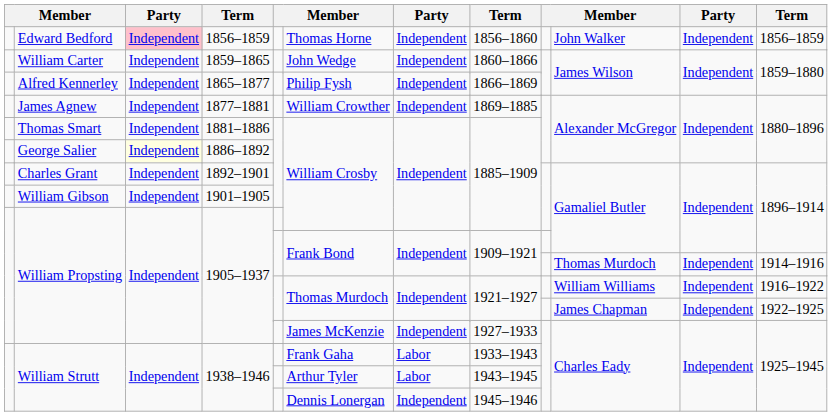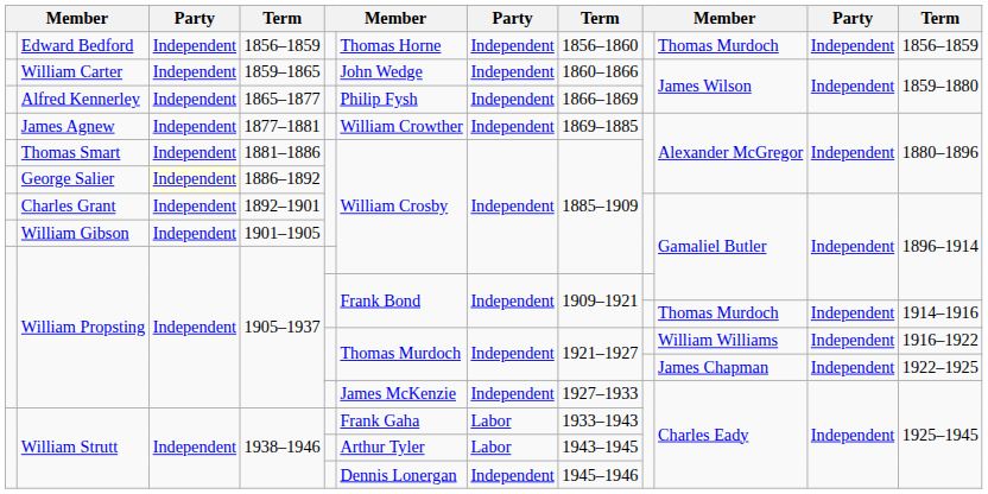 <table class="wikitable">
 <tr>
 <th colspan="2">Member</th>
 <th>Party</th>
 <th>Term</th>
 <th colspan="2">Member</th>
 <th>Party</th>
 <th>Term</th>
 <th colspan="2">Member</th>
 <th>Party</th>
 <th>Term</th>
 </tr>
 <tr>
 <td> </td>
 <td><a href='#'>Edward Bedford</a></td>
-<td style="background: pink;"><a href='#'>Independent</a></td>
+<td><a href='#'>Independent</a></td>
 <td>1856–1859</td>
 <td rowspan="2" > </td>
 <td rowspan="2"><a href='#'>Thomas Horne</a></td>
 <td rowspan="2"><a href='#'>Independent</a></td>
 <td rowspan="2">1856–1860</td>
 <td> </td>
-<td><a href='#'>John Walker</a></td>
+<td><a href='#'>Thomas Murdoch</a></td>
 <td><a href='#'>Independent</a></td>
 <td>1856–1859</td>
 </tr>
 <tr>
 <td rowspan="2" > </td>
 <td rowspan="2"><a href='#'>William Carter</a></td>
 <td rowspan="2"><a href='#'>Independent</a></td>
 <td rowspan="2">1859–1865</td>
 <td rowspan="6" > </td>
 <td rowspan="6"><a href='#'>James Wilson</a></td>
 <td rowspan="6"><a href='#'>Independent</a></td>
 <td rowspan="6">1859–1880</td>
 </tr>
 <tr>
 <td rowspan="2" > </td>
 <td rowspan="2"><a href='#'>John Wedge</a></td>
 <td rowspan="2"><a href='#'>Independent</a></td>
 <td rowspan="2">1860–1866</td>
 </tr>
 <tr>
 <td rowspan="3" > </td>
 <td rowspan="3"><a href='#'>Alfred Kennerley</a></td>
 <td rowspan="3"><a href='#'>Independent</a></td>
 <td rowspan="3">1865–1877</td>
 </tr>
 <tr>
 <td> </td>
 <td><a href='#'>Philip Fysh</a></td>
 <td><a href='#'>Independent</a></td>
 <td>1866–1869</td>
 </tr>
 <tr>
 <td rowspan="4" > </td>
 <td rowspan="4"><a href='#'>William Crowther</a></td>
 <td rowspan="4"><a href='#'>Independent</a></td>
 <td rowspan="4">1869–1885</td>
 </tr>
 <tr>
 <td rowspan="2" > </td>
 <td rowspan="2"><a href='#'>James Agnew</a></td>
 <td rowspan="2"><a href='#'>Independent</a></td>
 <td rowspan="2">1877–1881</td>
 </tr>
 <tr>
 <td rowspan="5" > </td>
 <td rowspan="5"><a href='#'>Alexander McGregor</a></td>
 <td rowspan="5"><a href='#'>Independent</a></td>
 <td rowspan="5">1880–1896</td>
 </tr>
 <tr>
 <td rowspan="2" > </td>
 <td rowspan="2"><a href='#'>Thomas Smart</a></td>
 <td rowspan="2"><a href='#'>Independent</a></td>
 <td rowspan="2">1881–1886</td>
 </tr>
 <tr>
 <td rowspan="5" > </td>
 <td rowspan="6"><a href='#'>William Crosby</a></td>
 <td rowspan="6"><a href='#'>Independent</a></td>
 <td rowspan="6">1885–1909</td>
 </tr>
 <tr>
 <td> </td>
 <td><a href='#'>George Salier</a></td>
 <td style="background: lightyellow;"><a href='#'>Independent</a></td>
 <td>1886–1892</td>
 </tr>
 <tr>
 <td rowspan="2" > </td>
 <td rowspan="2"><a href='#'>Charles Grant</a></td>
 <td rowspan="2"><a href='#'>Independent</a></td>
 <td rowspan="2">1892–1901</td>
 </tr>
 <tr>
 <td rowspan="3" > </td>
 <td rowspan="4"><a href='#'>Gamaliel Butler</a></td>
 <td rowspan="4"><a href='#'>Independent</a></td>
 <td rowspan="4">1896–1914</td>
 </tr>
 <tr>
 <td> </td>
 <td><a href='#'>William Gibson</a></td>
 <td><a href='#'>Independent</a></td>
 <td>1901–1905</td>
 </tr>
 <tr>
 <td rowspan="9" > </td>
 <td rowspan="9"><a href='#'>William Propsting</a></td>
 <td rowspan="9"><a href='#'>Independent</a></td>
 <td rowspan="9">1905–1937</td>
 <td> </td>
 </tr>
 <tr>
 <td rowspan="3" > </td>
 <td rowspan="3"><a href='#'>Frank Bond</a></td>
 <td rowspan="3"><a href='#'>Independent</a></td>
 <td rowspan="3">1909–1921</td>
 <td> </td>
 </tr>
 <tr>
 <td> </td>
 <td><a href='#'>Thomas Murdoch</a></td>
 <td><a href='#'>Independent</a></td>
 <td>1914–1916</td>
 </tr>
 <tr>
 <td rowspan="2" > </td>
 <td rowspan="2"><a href='#'>William Williams</a></td>
 <td rowspan="2"><a href='#'>Independent</a></td>
 <td rowspan="2">1916–1922</td>
 </tr>
 <tr>
 <td rowspan="3" > </td>
 <td rowspan="3"><a href='#'>Thomas Murdoch</a></td>
 <td rowspan="3"><a href='#'>Independent</a></td>
 <td rowspan="3">1921–1927</td>
 </tr>
 <tr>
 <td> </td>
 <td><a href='#'>James Chapman</a></td>
 <td><a href='#'>Independent</a></td>
 <td>1922–1925</td>
 </tr>
 <tr>
 <td rowspan="6" > </td>
 <td rowspan="6"><a href='#'>Charles Eady</a></td>
 <td rowspan="6"><a href='#'>Independent</a></td>
 <td rowspan="6">1925–1945</td>
 </tr>
 <tr>
 <td> </td>
 <td><a href='#'>James McKenzie</a></td>
 <td><a href='#'>Independent</a></td>
 <td>1927–1933</td>
 </tr>
 <tr>
 <td rowspan="2" > </td>
 <td rowspan="2"><a href='#'>Frank Gaha</a></td>
 <td rowspan="2"><a href='#'>Labor</a></td>
 <td rowspan="2">1933–1943</td>
 </tr>
 <tr>
 <td rowspan="3" > </td>
 <td rowspan="3"><a href='#'>William Strutt</a></td>
 <td rowspan="3"><a href='#'>Independent</a></td>
 <td rowspan="3">1938–1946</td>
 </tr>
 <tr>
 <td> </td>
 <td><a href='#'>Arthur Tyler</a></td>
 <td><a href='#'>Labor</a></td>
 <td>1943–1945</td>
 </tr>
 <tr>
 <td> </td>
 <td><a href='#'>Dennis Lonergan</a></td>
 <td><a href='#'>Independent</a></td>
 <td>1945–1946</td>
 </tr>
 </table>
